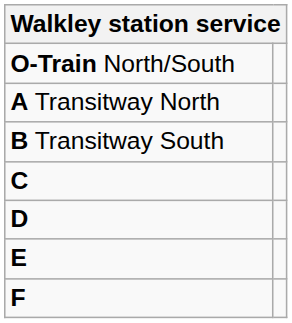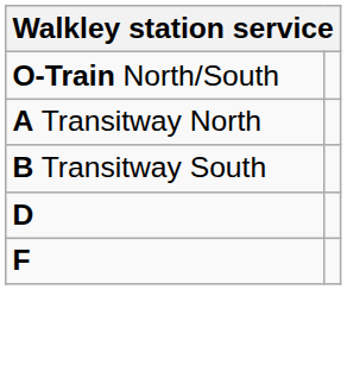 <table class="wikitable" style="max-width:480px;">
 <tr>
 <th colspan="2">Walkley station service</th>
 </tr>
 <tr>
 <td><strong>O-Train</strong> North/South</td>
 <td></td>
 </tr>
 <tr>
 <td><strong>A</strong> Transitway North</td>
 <td>    </td>
 </tr>
 <tr>
 <td><strong>B</strong> Transitway South</td>
 <td>   </td>
 </tr>
 <tr>
-<td><strong>C</strong></td>
-<td></td>
-</tr>
-<tr>
 <td><strong>D</strong></td>
 <td></td>
-</tr>
-<tr>
-<td><strong>E</strong></td>
-<td>    </td>
 </tr>
 <tr>
 <td><strong>F</strong></td>
 <td>    </td>
 </tr>
 </table>
